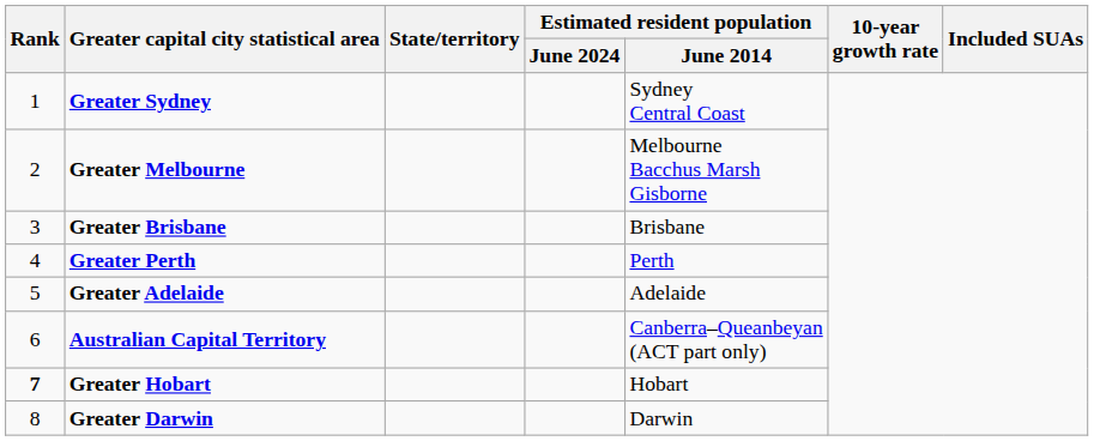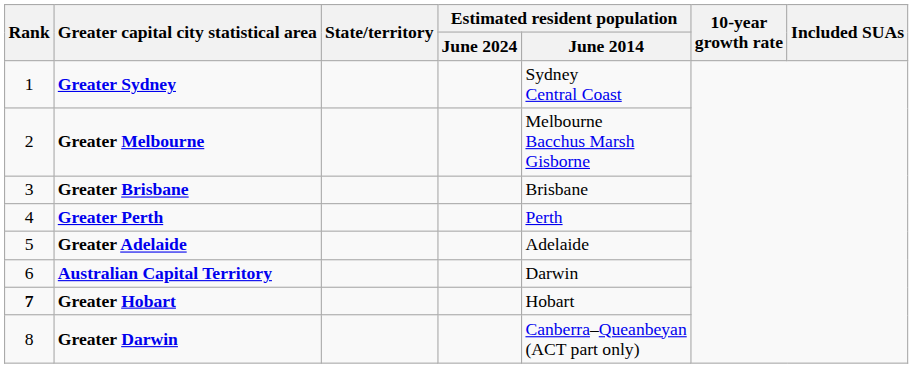 <table class="wikitable sortable plainrowheaders">
 <tr>
 <th scope="col" rowspan=2>Rank</th>
 <th scope="col" rowspan=2>Greater capital city statistical area</th>
 <th scope="col" rowspan=2>State/territory</th>
 <th scope="col" colspan=2>Estimated resident population</th>
 <th rowspan=2>10-year<br>growth rate</th>
 <th scope="col" rowspan=2>Included SUAs</th>
 </tr>
 <tr>
 <th>June 2024</th>
 <th>June 2014</th>
 </tr>
 <tr>
 <td scope="row" style="text-align:center">1</td>
 <td><strong><a href='#'>Greater Sydney</a></strong></td>
 <td></td>
 <td></td>
 <td>Sydney<br> <a href='#'>Central Coast</a></td>
 </tr>
 <tr>
 <td scope="row" style="text-align:center">2</td>
 <td><strong>Greater <a href='#'>Melbourne</a></strong></td>
 <td></td>
 <td></td>
 <td>Melbourne<br><a href='#'>Bacchus Marsh</a><br><a href='#'>Gisborne</a></td>
 </tr>
 <tr>
 <td scope="row" style="text-align:center">3</td>
 <td><strong>Greater <a href='#'>Brisbane</a></strong></td>
 <td></td>
 <td></td>
 <td>Brisbane</td>
 </tr>
 <tr>
 <td scope="row" style="text-align:center">4</td>
 <td><strong><a href='#'>Greater Perth</a></strong></td>
 <td></td>
 <td></td>
 <td><a href='#'>Perth</a></td>
 </tr>
 <tr>
 <td scope="row" style="text-align:center">5</td>
 <td><strong>Greater <a href='#'>Adelaide</a></strong></td>
 <td></td>
 <td></td>
 <td>Adelaide</td>
 </tr>
 <tr>
 <td scope="row" style="text-align:center">6</td>
 <td><strong><a href='#'>Australian Capital Territory</a></strong></td>
 <td></td>
 <td></td>
-<td><a href='#'>Canberra</a>–<a href='#'>Queanbeyan</a><br>(ACT part only)</td>
+<td>Darwin</td>
 </tr>
 <tr>
 <td scope="row" style="text-align:center"><strong>7</strong></td>
 <td><strong>Greater <a href='#'>Hobart</a></strong></td>
 <td></td>
 <td></td>
 <td>Hobart</td>
 </tr>
 <tr>
 <td scope="row" style="text-align:center">8</td>
 <td><strong>Greater <a href='#'>Darwin</a></strong></td>
 <td></td>
 <td></td>
-<td>Darwin</td>
+<td><a href='#'>Canberra</a>–<a href='#'>Queanbeyan</a><br>(ACT part only)</td>
 </tr>
 </table>
